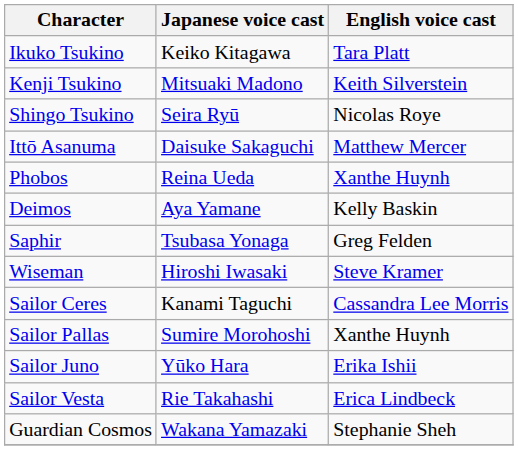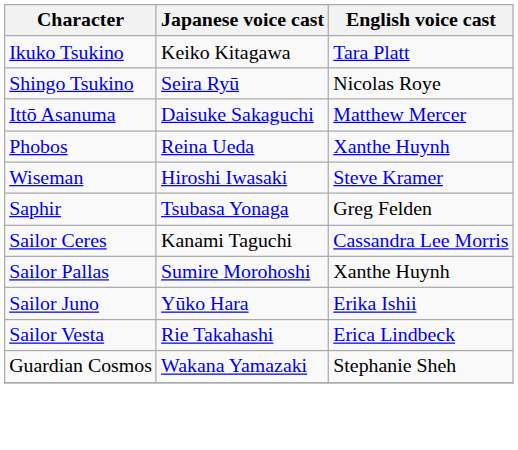 <table class="wikitable">
 <tr>
 <th>Character</th>
 <th>Japanese voice cast</th>
 <th>English voice cast</th>
 </tr>
 <tr>
 <td><a href='#'>Ikuko Tsukino</a></td>
 <td>Keiko Kitagawa</td>
 <td><a href='#'>Tara Platt</a></td>
-</tr>
-<tr>
-<td><a href='#'>Kenji Tsukino</a></td>
-<td><a href='#'>Mitsuaki Madono</a></td>
-<td><a href='#'>Keith Silverstein</a></td>
 </tr>
 <tr>
 <td><a href='#'>Shingo Tsukino</a></td>
 <td><a href='#'>Seira Ryū</a></td>
 <td>Nicolas Roye</td>
 </tr>
 <tr>
 <td><a href='#'>Ittō Asanuma</a></td>
 <td><a href='#'>Daisuke Sakaguchi</a></td>
 <td><a href='#'>Matthew Mercer</a></td>
 </tr>
 <tr>
 <td><a href='#'>Phobos</a></td>
 <td><a href='#'>Reina Ueda</a></td>
 <td><a href='#'>Xanthe Huynh</a></td>
 </tr>
 <tr>
-<td><a href='#'>Deimos</a></td>
-<td><a href='#'>Aya Yamane</a></td>
-<td>Kelly Baskin</td>
+<td><a href='#'>Wiseman</a></td>
+<td><a href='#'>Hiroshi Iwasaki</a></td>
+<td><a href='#'>Steve Kramer</a></td>
 </tr>
 <tr>
 <td><a href='#'>Saphir</a></td>
 <td><a href='#'>Tsubasa Yonaga</a></td>
 <td>Greg Felden</td>
-</tr>
-<tr>
-<td><a href='#'>Wiseman</a></td>
-<td><a href='#'>Hiroshi Iwasaki</a></td>
-<td><a href='#'>Steve Kramer</a></td>
 </tr>
 <tr>
 <td><a href='#'>Sailor Ceres</a></td>
 <td>Kanami Taguchi</td>
 <td><a href='#'>Cassandra Lee Morris</a></td>
 </tr>
 <tr>
 <td><a href='#'>Sailor Pallas</a></td>
 <td><a href='#'>Sumire Morohoshi</a></td>
 <td>Xanthe Huynh</td>
 </tr>
 <tr>
 <td><a href='#'>Sailor Juno</a></td>
 <td><a href='#'>Yūko Hara</a></td>
 <td><a href='#'>Erika Ishii</a></td>
 </tr>
 <tr>
 <td><a href='#'>Sailor Vesta</a></td>
 <td><a href='#'>Rie Takahashi</a></td>
 <td><a href='#'>Erica Lindbeck</a></td>
 </tr>
 <tr>
 <td>Guardian Cosmos</td>
 <td><a href='#'>Wakana Yamazaki</a></td>
 <td>Stephanie Sheh</td>
 </tr>
 <tr>
 </tr>
 </table>
